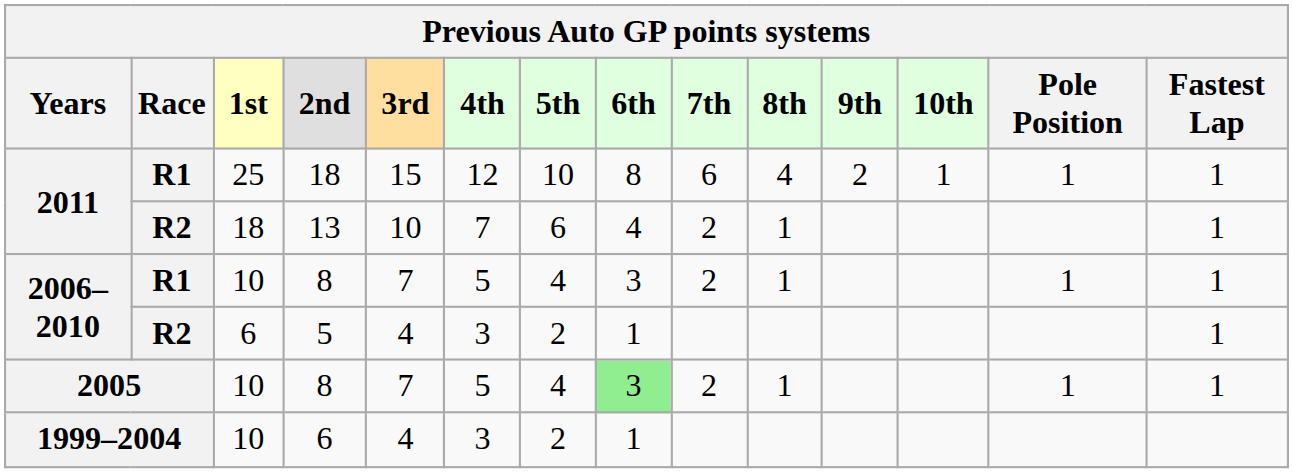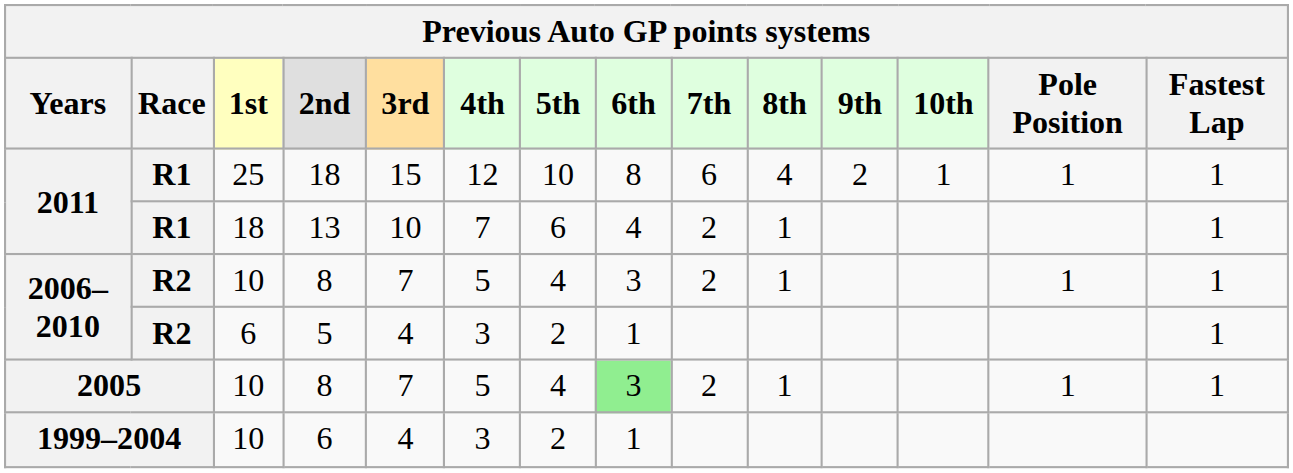 <table class="wikitable" style="font-size:95%; text-align:center">
 <tr>
 <th colspan="14">Previous Auto GP points systems</th>
 </tr>
 <tr>
 <th>Years</th>
 <th>Race</th>
 <td style="background:#ffffbf;"> <strong>1st</strong> </td>
 <td style="background:#dfdfdf;"> <strong>2nd</strong> </td>
 <td style="background:#ffdf9f;"> <strong>3rd</strong> </td>
 <td style="background:#dfffdf;"> <strong>4th</strong> </td>
 <td style="background:#dfffdf;"> <strong>5th</strong> </td>
 <td style="background:#dfffdf;"> <strong>6th</strong> </td>
 <td style="background:#dfffdf;"> <strong>7th</strong> </td>
 <td style="background:#dfffdf;"> <strong>8th</strong> </td>
 <td style="background:#dfffdf;"> <strong>9th</strong> </td>
 <td style="background:#dfffdf;"> <strong>10th</strong> </td>
 <th>Pole Position</th>
 <th>Fastest Lap</th>
 </tr>
 <tr>
 <th rowspan=2>2011</th>
 <th>R1</th>
 <td>25</td>
 <td>18</td>
 <td>15</td>
 <td>12</td>
 <td>10</td>
 <td>8</td>
 <td>6</td>
 <td>4</td>
 <td>2</td>
 <td>1</td>
 <td>1</td>
 <td>1</td>
 </tr>
 <tr>
-<th>R2</th>
+<th>R1</th>
 <td>18</td>
 <td>13</td>
 <td>10</td>
 <td>7</td>
 <td>6</td>
 <td>4</td>
 <td>2</td>
 <td>1</td>
 <td></td>
 <td></td>
 <td></td>
 <td>1</td>
 </tr>
 <tr>
 <th rowspan=2>2006–2010</th>
-<th>R1</th>
+<th>R2</th>
 <td>10</td>
 <td>8</td>
 <td>7</td>
 <td>5</td>
 <td>4</td>
 <td>3</td>
 <td>2</td>
 <td>1</td>
 <td></td>
 <td></td>
 <td>1</td>
 <td>1</td>
 </tr>
 <tr>
 <th>R2</th>
 <td>6</td>
 <td>5</td>
 <td>4</td>
 <td>3</td>
 <td>2</td>
 <td>1</td>
 <td></td>
 <td></td>
 <td></td>
 <td></td>
 <td></td>
 <td>1</td>
 </tr>
 <tr>
 <th colspan=2>2005</th>
 <td>10</td>
 <td>8</td>
 <td>7</td>
 <td>5</td>
 <td>4</td>
 <td style="background: lightgreen;">3</td>
 <td>2</td>
 <td>1</td>
 <td></td>
 <td></td>
 <td>1</td>
 <td>1</td>
 </tr>
 <tr>
 <th colspan=2>1999–2004</th>
 <td>10</td>
 <td>6</td>
 <td>4</td>
 <td>3</td>
 <td>2</td>
 <td>1</td>
 <td></td>
 <td></td>
 <td></td>
 <td></td>
 <td></td>
 <td></td>
 </tr>
 </table>
